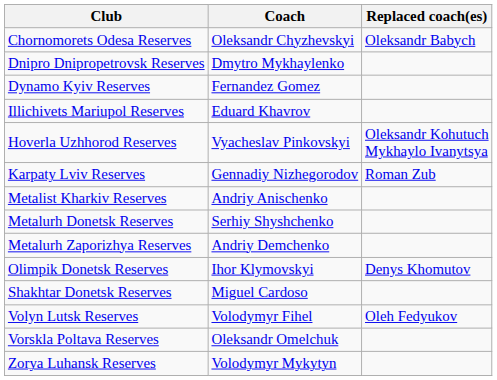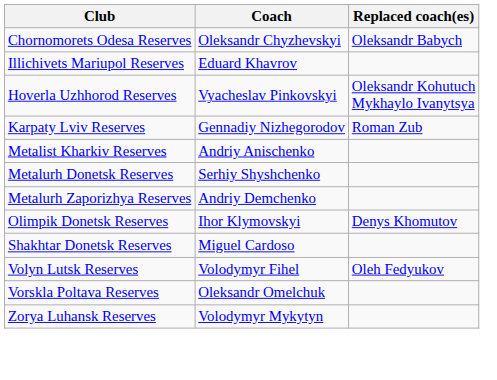 <table class="wikitable">
 <tr>
 <th width>Club</th>
 <th width>Coach</th>
 <th width>Replaced coach(es)</th>
 </tr>
 <tr>
 <td><a href='#'>Chornomorets Odesa Reserves</a></td>
 <td> <a href='#'>Oleksandr Chyzhevskyi</a></td>
 <td> <a href='#'>Oleksandr Babych</a></td>
-</tr>
-<tr>
-<td><a href='#'>Dnipro Dnipropetrovsk Reserves</a></td>
-<td> <a href='#'>Dmytro Mykhaylenko</a></td>
-<td></td>
-</tr>
-<tr>
-<td><a href='#'>Dynamo Kyiv Reserves</a></td>
-<td> <a href='#'>Fernandez Gomez</a></td>
-<td></td>
 </tr>
 <tr>
 <td><a href='#'>Illichivets Mariupol Reserves</a></td>
 <td> <a href='#'>Eduard Khavrov</a></td>
 <td></td>
 </tr>
 <tr>
 <td><a href='#'>Hoverla Uzhhorod Reserves</a></td>
 <td> <a href='#'>Vyacheslav Pinkovskyi</a></td>
 <td> <a href='#'>Oleksandr Kohutuch</a><br> <a href='#'>Mykhaylo Ivanytsya</a></td>
 </tr>
 <tr>
 <td><a href='#'>Karpaty Lviv Reserves</a></td>
 <td> <a href='#'>Gennadiy Nizhegorodov</a></td>
 <td> <a href='#'>Roman Zub</a></td>
 </tr>
 <tr>
 <td><a href='#'>Metalist Kharkiv Reserves</a></td>
 <td> <a href='#'>Andriy Anischenko</a></td>
 <td></td>
 </tr>
 <tr>
 <td><a href='#'>Metalurh Donetsk Reserves</a></td>
 <td> <a href='#'>Serhiy Shyshchenko</a></td>
 <td></td>
 </tr>
 <tr>
 <td><a href='#'>Metalurh Zaporizhya Reserves</a></td>
 <td> <a href='#'>Andriy Demchenko</a></td>
 <td></td>
 </tr>
 <tr>
 <td><a href='#'>Olimpik Donetsk Reserves</a></td>
 <td> <a href='#'>Ihor Klymovskyi</a></td>
 <td> <a href='#'>Denys Khomutov</a></td>
 </tr>
 <tr>
 <td><a href='#'>Shakhtar Donetsk Reserves</a></td>
 <td> <a href='#'>Miguel Cardoso</a></td>
 <td></td>
 </tr>
 <tr>
 <td><a href='#'>Volyn Lutsk Reserves</a></td>
 <td> <a href='#'>Volodymyr Fihel</a></td>
 <td> <a href='#'>Oleh Fedyukov</a></td>
 </tr>
 <tr>
 <td><a href='#'>Vorskla Poltava Reserves</a></td>
 <td> <a href='#'>Oleksandr Omelchuk</a></td>
 <td></td>
 </tr>
 <tr>
 <td><a href='#'>Zorya Luhansk Reserves</a></td>
 <td> <a href='#'>Volodymyr Mykytyn</a></td>
 <td></td>
 </tr>
 </table>
